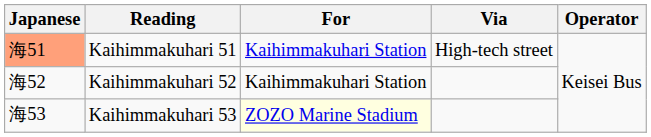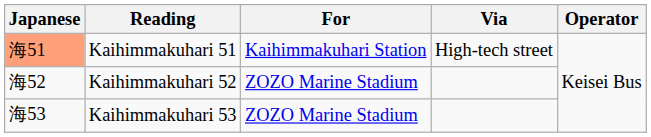 <table class="wikitable">
 <tr>
 <th>Japanese</th>
 <th>Reading</th>
 <th>For</th>
 <th>Via</th>
 <th>Operator</th>
 </tr>
 <tr>
 <td style="background: lightsalmon;">海51</td>
 <td>Kaihimmakuhari 51</td>
 <td><a href='#'>Kaihimmakuhari Station</a></td>
 <td>High-tech street</td>
 <td rowspan="3">Keisei Bus</td>
 </tr>
 <tr>
 <td>海52</td>
 <td>Kaihimmakuhari 52</td>
-<td>Kaihimmakuhari Station</td>
+<td><a href='#'>ZOZO Marine Stadium</a></td>
 <td> </td>
 </tr>
 <tr>
 <td>海53</td>
 <td>Kaihimmakuhari 53</td>
-<td style="background: lightyellow;"><a href='#'>ZOZO Marine Stadium</a></td>
+<td><a href='#'>ZOZO Marine Stadium</a></td>
 <td> </td>
 </tr>
 </table>
